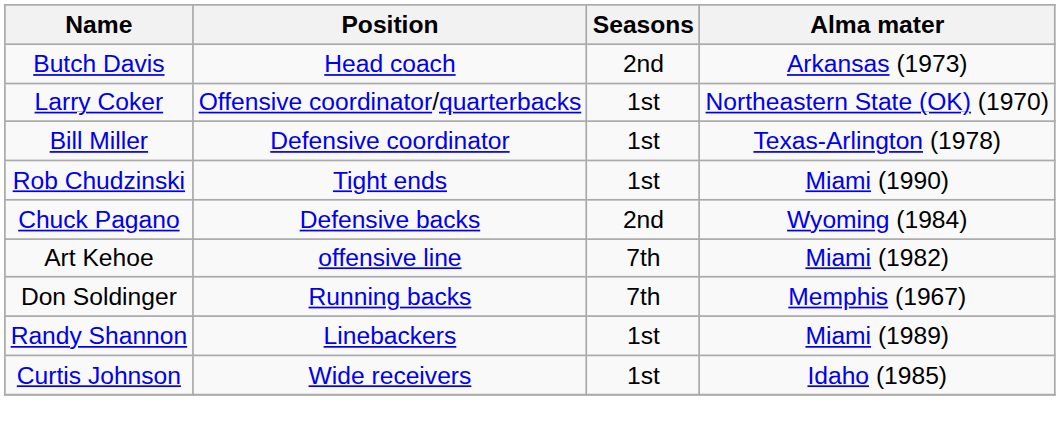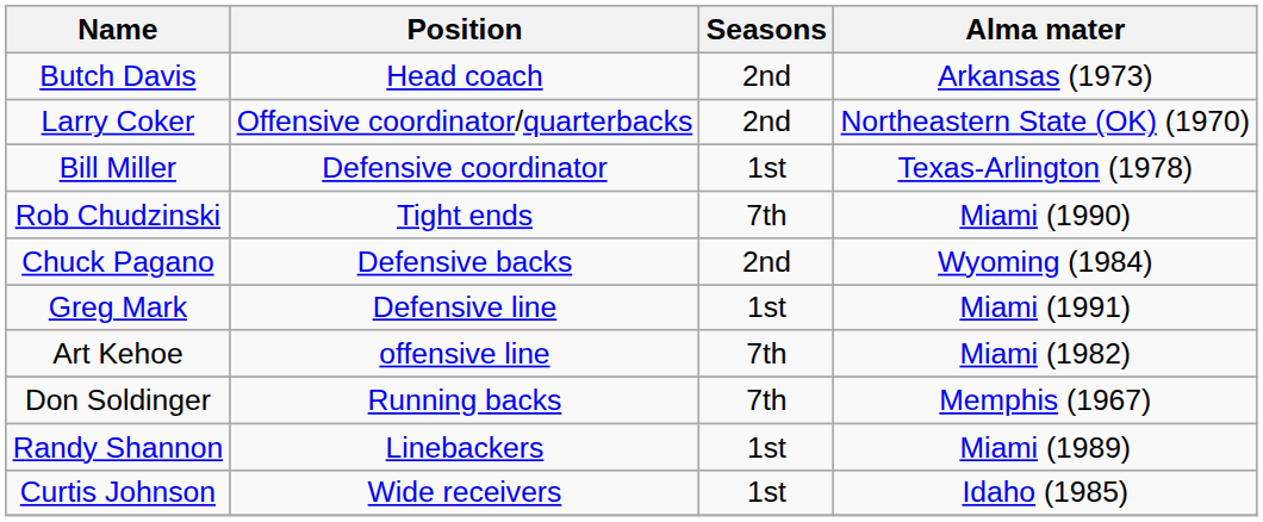 <table class="wikitable" border="1" style="font-size:90%;">
 <tr>
 <th>Name</th>
 <th>Position</th>
 <th>Seasons</th>
 <th>Alma mater</th>
 </tr>
 <tr style="text-align:center;">
 <td><a href='#'>Butch Davis</a></td>
 <td><a href='#'>Head coach</a></td>
 <td>2nd</td>
 <td><a href='#'>Arkansas</a> (1973)</td>
 </tr>
 <tr style="text-align:center;">
 <td><a href='#'>Larry Coker</a></td>
 <td><a href='#'>Offensive coordinator</a>/<a href='#'>quarterbacks</a></td>
-<td>1st</td>
+<td>2nd</td>
 <td><a href='#'>Northeastern State (OK)</a> (1970)</td>
 </tr>
 <tr style="text-align:center;">
 <td><a href='#'>Bill Miller</a></td>
 <td><a href='#'>Defensive coordinator</a></td>
 <td>1st</td>
 <td><a href='#'>Texas-Arlington</a> (1978)</td>
 </tr>
 <tr style="text-align:center;">
 <td><a href='#'>Rob Chudzinski</a></td>
 <td><a href='#'>Tight ends</a></td>
-<td>1st</td>
+<td>7th</td>
 <td><a href='#'>Miami</a> (1990)</td>
 </tr>
 <tr style="text-align:center;">
 <td><a href='#'>Chuck Pagano</a></td>
 <td><a href='#'>Defensive backs</a></td>
 <td>2nd</td>
 <td><a href='#'>Wyoming</a> (1984)</td>
+</tr>
+<tr style="text-align:center;">
+<td><a href='#'>Greg Mark</a></td>
+<td><a href='#'>Defensive line</a></td>
+<td>1st</td>
+<td><a href='#'>Miami</a> (1991)</td>
 </tr>
 <tr style="text-align:center;">
 <td>Art Kehoe</td>
 <td><a href='#'>offensive line</a></td>
 <td>7th</td>
 <td><a href='#'>Miami</a> (1982)</td>
 </tr>
 <tr style="text-align:center;">
 <td>Don Soldinger</td>
 <td><a href='#'>Running backs</a></td>
 <td>7th</td>
 <td><a href='#'>Memphis</a> (1967)</td>
 </tr>
 <tr style="text-align:center;">
 <td><a href='#'>Randy Shannon</a></td>
 <td><a href='#'>Linebackers</a></td>
 <td>1st</td>
 <td><a href='#'>Miami</a> (1989)</td>
 </tr>
 <tr style="text-align:center;">
 <td><a href='#'>Curtis Johnson</a></td>
 <td><a href='#'>Wide receivers</a></td>
 <td>1st</td>
 <td><a href='#'>Idaho</a> (1985)</td>
 </tr>
 <tr style="text-align:center;">
 </tr>
 </table>
